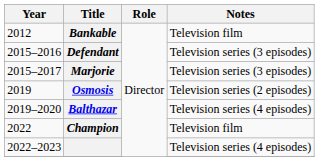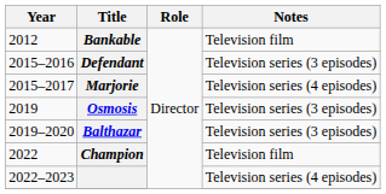 <table class="wikitable plainrowheaders sortable">
 <tr>
 <th scope="col">Year</th>
 <th scope="col">Title</th>
 <th scope="col">Role</th>
 <th class="unsortable">Notes</th>
 </tr>
 <tr>
 <td>2012</td>
 <th scope="row"><em>Bankable</em></th>
 <td rowspan=8>Director</td>
 <td>Television film</td>
 </tr>
 <tr>
 <td>2015–2016</td>
 <th scope="row"><em>Defendant</em></th>
 <td>Television series (3 episodes)</td>
 </tr>
 <tr>
 <td>2015–2017</td>
 <th scope="row"><em>Marjorie</em></th>
-<td>Television series (3 episodes)</td>
+<td>Television series (4 episodes)</td>
 </tr>
 <tr>
 <td>2019</td>
 <th scope="row"><em><a href='#'>Osmosis</a></em></th>
-<td>Television series (2 episodes)</td>
+<td>Television series (3 episodes)</td>
 </tr>
 <tr>
 <td>2019–2020</td>
 <th scope="row"><em><a href='#'>Balthazar</a></em></th>
-<td>Television series (4 episodes)</td>
+<td>Television series (3 episodes)</td>
 </tr>
 <tr>
 <td>2022</td>
 <th scope="row"><em>Champion</em></th>
 <td>Television film</td>
 </tr>
 <tr>
 <td>2022–2023</td>
 <th scope="row"></th>
 <td>Television series (4 episodes)</td>
 </tr>
 <tr>
 </tr>
 </table>
